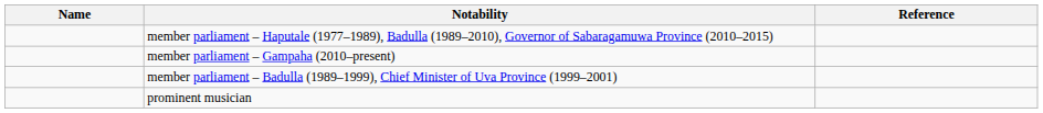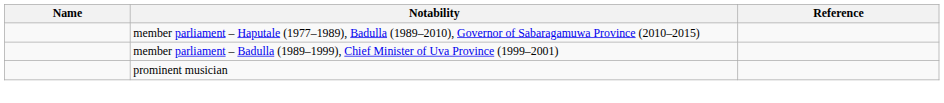 <table class="wikitable sortable" style="width:100%">
 <tr>
 <th style="width:*;">Name</th>
 <th style="width:65%;" class="unsortable">Notability</th>
 <th style="width:*;" class="unsortable">Reference</th>
 </tr>
 <tr>
 <td></td>
 <td>member <a href='#'>parliament</a> – <a href='#'>Haputale</a> (1977–1989), <a href='#'>Badulla</a> (1989–2010), <a href='#'>Governor of Sabaragamuwa Province</a> (2010–2015)</td>
 <td style="text-align:center;"></td>
 </tr>
 <tr>
 <td></td>
-<td>member <a href='#'>parliament</a> – <a href='#'>Gampaha</a> (2010–present)</td>
-<td style="text-align:center;"></td>
-</tr>
-<tr>
-<td></td>
 <td>member <a href='#'>parliament</a> – <a href='#'>Badulla</a> (1989–1999), <a href='#'>Chief Minister of Uva Province</a> (1999–2001)</td>
 <td style="text-align:center;"></td>
 </tr>
 <tr>
 <td></td>
 <td>prominent musician</td>
 <td style="text-align:center;"></td>
 </tr>
 </table>
